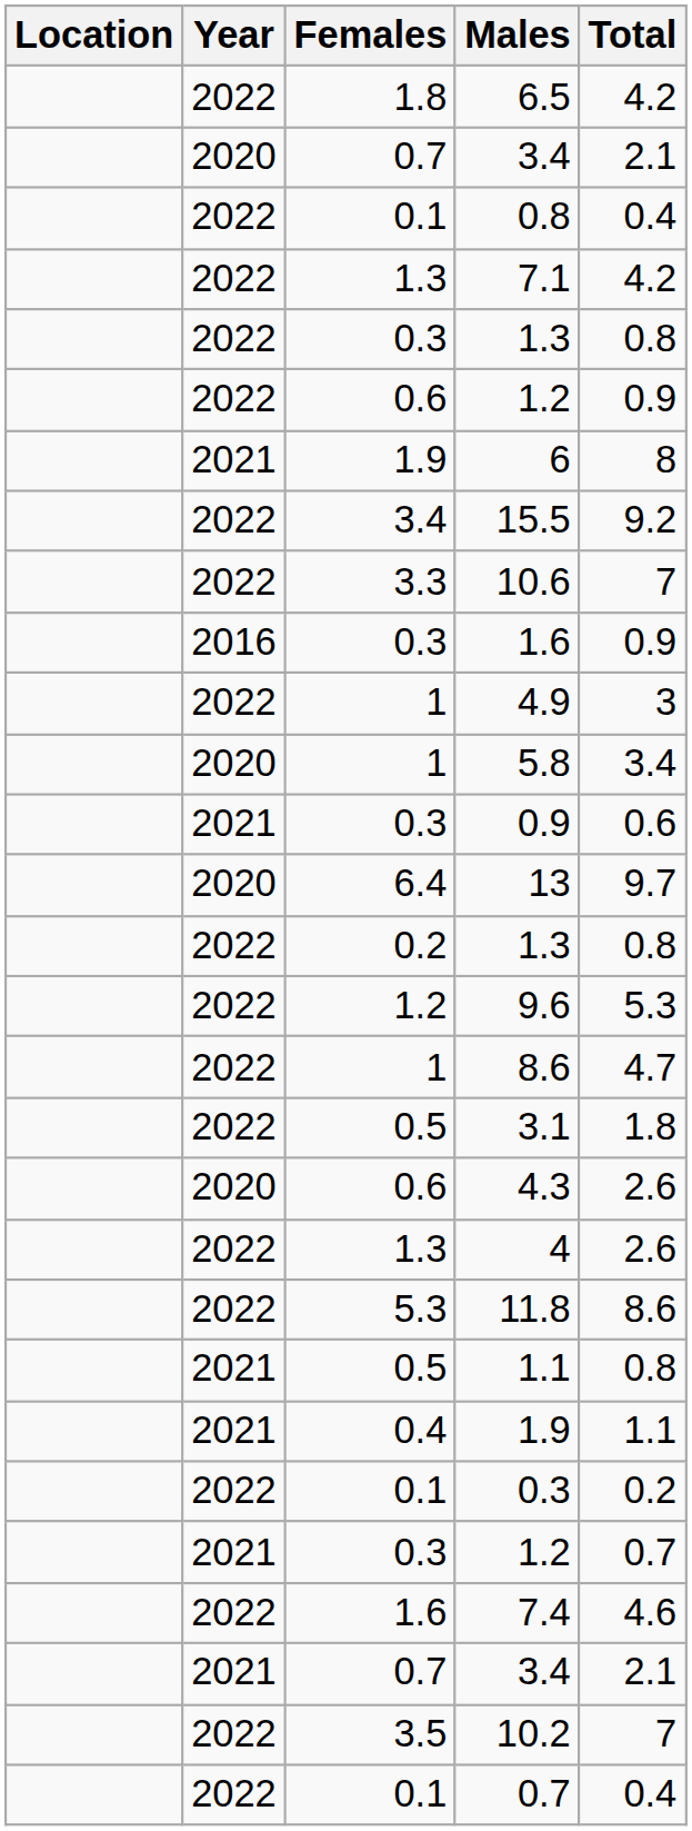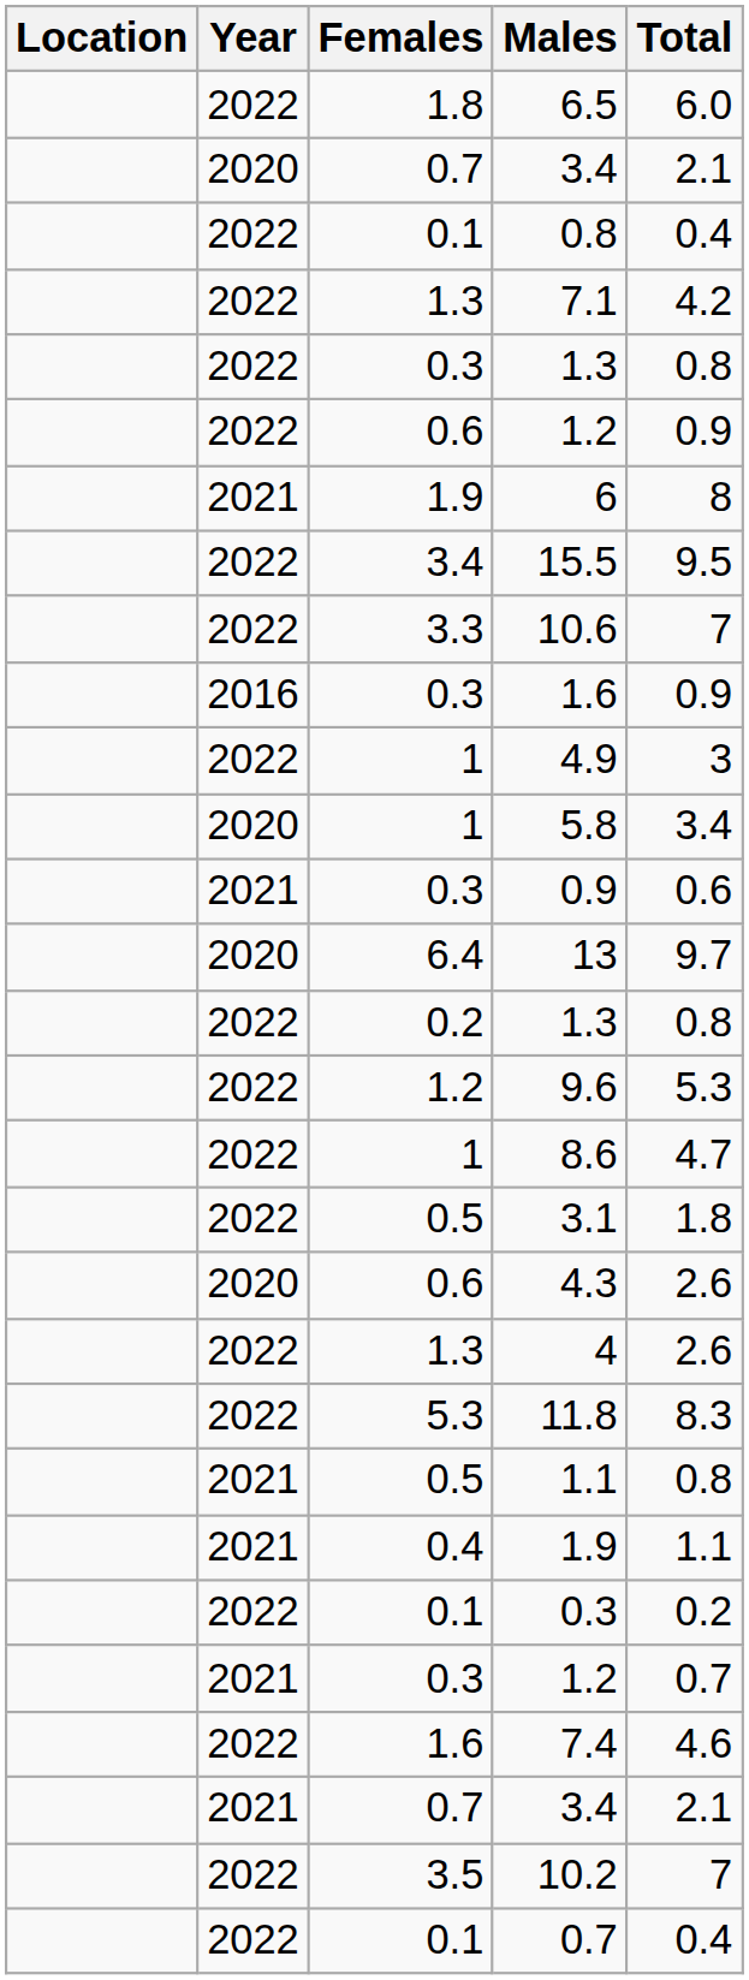 <table class="wikitable sortable sticky-table-col1 sticky-table-head mw-datatable static-row-numbers" style=text-align:right;>
 <tr>
 <th>Location</th>
 <th>Year</th>
 <th>Females</th>
 <th>Males</th>
 <th>Total</th>
 </tr>
 <tr>
 <td></td>
 <td>2022</td>
 <td>1.8</td>
 <td>6.5</td>
-<td>4.2</td>
+<td>6.0</td>
 </tr>
 <tr>
 <td></td>
 <td>2020</td>
 <td>0.7</td>
 <td>3.4</td>
 <td>2.1</td>
 </tr>
 <tr>
 <td></td>
 <td>2022</td>
 <td>0.1</td>
 <td>0.8</td>
 <td>0.4</td>
 </tr>
 <tr>
 <td></td>
 <td>2022</td>
 <td>1.3</td>
 <td>7.1</td>
 <td>4.2</td>
 </tr>
 <tr>
 <td></td>
 <td>2022</td>
 <td>0.3</td>
 <td>1.3</td>
 <td>0.8</td>
 </tr>
 <tr>
 <td></td>
 <td>2022</td>
 <td>0.6</td>
 <td>1.2</td>
 <td>0.9</td>
 </tr>
 <tr>
 <td></td>
 <td>2021</td>
 <td>1.9</td>
 <td>6</td>
 <td>8</td>
 </tr>
 <tr>
 <td></td>
 <td>2022</td>
 <td>3.4</td>
 <td>15.5</td>
-<td>9.2</td>
+<td>9.5</td>
 </tr>
 <tr>
 <td></td>
 <td>2022</td>
 <td>3.3</td>
 <td>10.6</td>
 <td>7</td>
 </tr>
 <tr>
 <td></td>
 <td>2016</td>
 <td>0.3</td>
 <td>1.6</td>
 <td>0.9</td>
 </tr>
 <tr>
 <td></td>
 <td>2022</td>
 <td>1</td>
 <td>4.9</td>
 <td>3</td>
 </tr>
 <tr>
 <td></td>
 <td>2020</td>
 <td>1</td>
 <td>5.8</td>
 <td>3.4</td>
 </tr>
 <tr>
 <td></td>
 <td>2021</td>
 <td>0.3</td>
 <td>0.9</td>
 <td>0.6</td>
 </tr>
 <tr>
 <td></td>
 <td>2020</td>
 <td>6.4</td>
 <td>13</td>
 <td>9.7</td>
 </tr>
 <tr>
 <td></td>
 <td>2022</td>
 <td>0.2</td>
 <td>1.3</td>
 <td>0.8</td>
 </tr>
 <tr>
 <td></td>
 <td>2022</td>
 <td>1.2</td>
 <td>9.6</td>
 <td>5.3</td>
 </tr>
 <tr>
 <td></td>
 <td>2022</td>
 <td>1</td>
 <td>8.6</td>
 <td>4.7</td>
 </tr>
 <tr>
 <td></td>
 <td>2022</td>
 <td>0.5</td>
 <td>3.1</td>
 <td>1.8</td>
 </tr>
 <tr>
 <td></td>
 <td>2020</td>
 <td>0.6</td>
 <td>4.3</td>
 <td>2.6</td>
 </tr>
 <tr>
 <td></td>
 <td>2022</td>
 <td>1.3</td>
 <td>4</td>
 <td>2.6</td>
 </tr>
 <tr>
 <td></td>
 <td>2022</td>
 <td>5.3</td>
 <td>11.8</td>
-<td>8.6</td>
+<td>8.3</td>
 </tr>
 <tr>
 <td></td>
 <td>2021</td>
 <td>0.5</td>
 <td>1.1</td>
 <td>0.8</td>
 </tr>
 <tr>
 <td></td>
 <td>2021</td>
 <td>0.4</td>
 <td>1.9</td>
 <td>1.1</td>
 </tr>
 <tr>
 <td></td>
 <td>2022</td>
 <td>0.1</td>
 <td>0.3</td>
 <td>0.2</td>
 </tr>
 <tr>
 <td></td>
 <td>2021</td>
 <td>0.3</td>
 <td>1.2</td>
 <td>0.7</td>
 </tr>
 <tr>
 <td></td>
 <td>2022</td>
 <td>1.6</td>
 <td>7.4</td>
 <td>4.6</td>
 </tr>
 <tr>
 <td></td>
 <td>2021</td>
 <td>0.7</td>
 <td>3.4</td>
 <td>2.1</td>
 </tr>
 <tr>
 <td></td>
 <td>2022</td>
 <td>3.5</td>
 <td>10.2</td>
 <td>7</td>
 </tr>
 <tr>
 <td></td>
 <td>2022</td>
 <td>0.1</td>
 <td>0.7</td>
 <td>0.4</td>
 </tr>
 </table>
